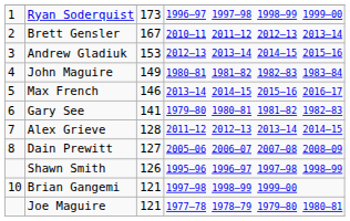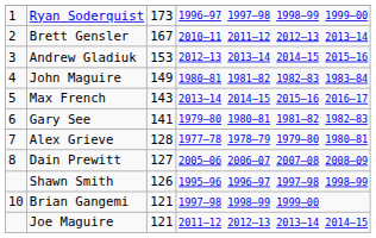 <table class="wikitable">
 <tr>
 </tr>
 <tr>
 <td>1</td>
 <td><a href='#'>Ryan Soderquist</a></td>
 <td>173</td>
 <td style="font-size:80%;"><a href='#'>1996–97</a> <a href='#'>1997–98</a> <a href='#'>1998–99</a> <a href='#'>1999–00</a></td>
 </tr>
 <tr>
 <td>2</td>
 <td>Brett Gensler</td>
 <td>167</td>
 <td style="font-size:80%;"><a href='#'>2010–11</a> <a href='#'>2011–12</a> <a href='#'>2012–13</a> <a href='#'>2013–14</a></td>
 </tr>
 <tr>
 <td>3</td>
 <td>Andrew Gladiuk</td>
 <td>153</td>
 <td style="font-size:80%;"><a href='#'>2012–13</a> <a href='#'>2013–14</a> <a href='#'>2014–15</a> <a href='#'>2015–16</a></td>
 </tr>
 <tr>
 <td>4</td>
 <td>John Maguire</td>
 <td>149</td>
 <td style="font-size:80%;"><a href='#'>1980–81</a> <a href='#'>1981–82</a> <a href='#'>1982–83</a> <a href='#'>1983–84</a></td>
 </tr>
 <tr>
 <td>5</td>
 <td>Max French</td>
-<td>146</td>
+<td>143</td>
 <td style="font-size:80%;"><a href='#'>2013–14</a> <a href='#'>2014–15</a> <a href='#'>2015–16</a> <a href='#'>2016–17</a></td>
 </tr>
 <tr>
 <td>6</td>
 <td>Gary See</td>
 <td>141</td>
 <td style="font-size:80%;"><a href='#'>1979–80</a> <a href='#'>1980–81</a> <a href='#'>1981–82</a> <a href='#'>1982–83</a></td>
 </tr>
 <tr>
 <td>7</td>
 <td>Alex Grieve</td>
 <td>128</td>
-<td style="font-size:80%;"><a href='#'>2011–12</a> <a href='#'>2012–13</a> <a href='#'>2013–14</a> <a href='#'>2014–15</a></td>
+<td style="font-size:80%;"><a href='#'>1977–78</a> <a href='#'>1978–79</a> <a href='#'>1979–80</a> <a href='#'>1980–81</a></td>
 </tr>
 <tr>
 <td>8</td>
 <td>Dain Prewitt</td>
 <td>127</td>
 <td style="font-size:80%;"><a href='#'>2005–06</a> <a href='#'>2006–07</a> <a href='#'>2007–08</a> <a href='#'>2008–09</a></td>
 </tr>
 <tr>
 <td></td>
 <td>Shawn Smith</td>
 <td>126</td>
 <td style="font-size:80%;"><a href='#'>1995–96</a> <a href='#'>1996–97</a> <a href='#'>1997–98</a> <a href='#'>1998–99</a></td>
 </tr>
 <tr>
 <td>10</td>
 <td>Brian Gangemi</td>
 <td>121</td>
 <td style="font-size:80%;"><a href='#'>1997–98</a> <a href='#'>1998–99</a> <a href='#'>1999–00</a></td>
 </tr>
 <tr>
 <td></td>
 <td>Joe Maguire</td>
 <td>121</td>
-<td style="font-size:80%;"><a href='#'>1977–78</a> <a href='#'>1978–79</a> <a href='#'>1979–80</a> <a href='#'>1980–81</a></td>
+<td style="font-size:80%;"><a href='#'>2011–12</a> <a href='#'>2012–13</a> <a href='#'>2013–14</a> <a href='#'>2014–15</a></td>
 </tr>
 </table>
